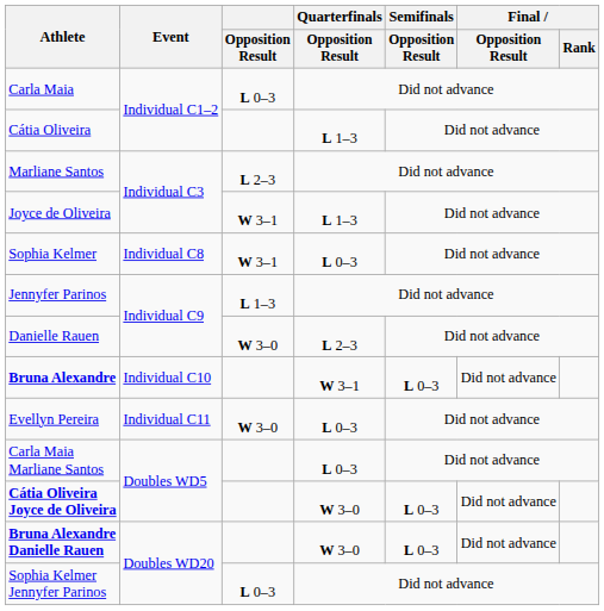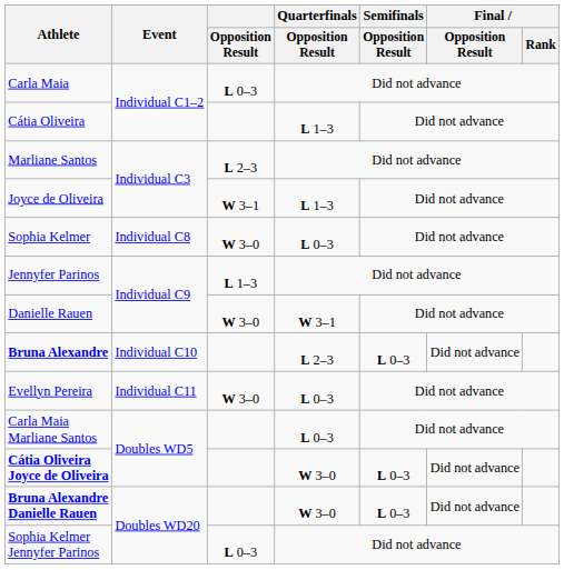 <table class=wikitable style=font-size:90%;text-align:center>
 <tr>
 <th rowspan="2">Athlete</th>
 <th rowspan="2">Event</th>
 <th></th>
 <th>Quarterfinals</th>
 <th>Semifinals</th>
 <th colspan="2">Final / </th>
 </tr>
 <tr style=font-size:95%>
 <th>Opposition<br>Result</th>
 <th>Opposition<br>Result</th>
 <th>Opposition<br>Result</th>
 <th>Opposition<br>Result</th>
 <th>Rank</th>
 </tr>
 <tr align=center>
 <td align=left><a href='#'>Carla Maia</a></td>
 <td align=left rowspan=2><a href='#'>Individual C1–2</a></td>
 <td><br><strong>L</strong> 0–3</td>
 <td colspan=4>Did not advance</td>
 </tr>
 <tr align=center>
 <td align=left><a href='#'>Cátia Oliveira</a></td>
 <td></td>
 <td><br><strong>L</strong> 1–3</td>
 <td colspan=3>Did not advance</td>
 </tr>
 <tr align=center>
 <td align=left><a href='#'>Marliane Santos</a></td>
 <td align=left rowspan=2><a href='#'>Individual C3</a></td>
 <td><br><strong>L</strong> 2–3</td>
 <td colspan=4>Did not advance</td>
 </tr>
 <tr align=center>
 <td align=left><a href='#'>Joyce de Oliveira</a></td>
 <td><br><strong>W</strong> 3–1</td>
 <td><br><strong>L</strong> 1–3</td>
 <td colspan=3>Did not advance</td>
 </tr>
 <tr align=center>
 <td align=left><a href='#'>Sophia Kelmer</a></td>
 <td align=left><a href='#'>Individual C8</a></td>
-<td><br><strong>W</strong> 3–1</td>
+<td><br><strong>W</strong> 3–0</td>
 <td><br><strong>L</strong> 0–3</td>
 <td colspan=3>Did not advance</td>
 </tr>
 <tr align=center>
 <td align=left><a href='#'>Jennyfer Parinos</a></td>
 <td align=left rowspan=2><a href='#'>Individual C9</a></td>
 <td><br><strong>L</strong> 1–3</td>
 <td colspan=4>Did not advance</td>
 </tr>
 <tr align=center>
 <td align=left><a href='#'>Danielle Rauen</a></td>
 <td><br><strong>W</strong> 3–0</td>
-<td><br><strong>L</strong> 2–3</td>
+<td><br><strong>W</strong> 3–1</td>
 <td colspan=3>Did not advance</td>
 </tr>
 <tr align=center>
 <td align=left><strong><a href='#'>Bruna Alexandre</a></strong></td>
 <td align=left><a href='#'>Individual C10</a></td>
 <td></td>
-<td><br><strong>W</strong> 3–1</td>
+<td><br><strong>L</strong> 2–3</td>
 <td><br><strong>L</strong> 0–3</td>
 <td>Did not advance</td>
 <td></td>
 </tr>
 <tr align=center>
 <td align=left><a href='#'>Evellyn Pereira</a></td>
 <td align=left><a href='#'>Individual C11</a></td>
 <td><br><strong>W</strong> 3–0</td>
 <td><br><strong>L</strong> 0–3</td>
 <td colspan=3>Did not advance</td>
 </tr>
 <tr align=center>
 <td align=left><a href='#'>Carla Maia</a><br><a href='#'>Marliane Santos</a></td>
 <td align=left rowspan=2><a href='#'>Doubles WD5</a></td>
 <td></td>
 <td><br><strong>L</strong> 0–3</td>
 <td colspan=3>Did not advance</td>
 </tr>
 <tr align=center>
 <td align=left><strong><a href='#'>Cátia Oliveira</a><br><a href='#'>Joyce de Oliveira</a></strong></td>
 <td></td>
 <td><br><strong>W</strong> 3–0</td>
 <td><br><strong>L</strong> 0–3</td>
 <td>Did not advance</td>
 <td></td>
 </tr>
 <tr align=center>
 <td align=left><strong><a href='#'>Bruna Alexandre</a><br><a href='#'>Danielle Rauen</a></strong></td>
 <td align=left rowspan=2><a href='#'>Doubles WD20</a></td>
 <td></td>
 <td><br><strong>W</strong> 3–0</td>
 <td><br><strong>L</strong> 0–3</td>
 <td>Did not advance</td>
 <td></td>
 </tr>
 <tr align=center>
 <td align=left><a href='#'>Sophia Kelmer</a><br><a href='#'>Jennyfer Parinos</a></td>
 <td><br><strong>L</strong> 0–3</td>
 <td colspan=4>Did not advance</td>
 </tr>
 </table>
